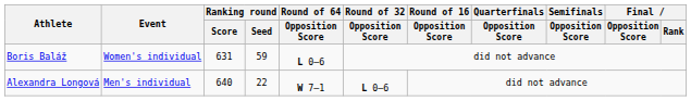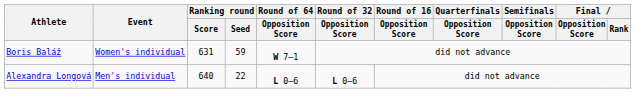 <table class="wikitable" style="font-size:90%">
 <tr>
 <th rowspan=2>Athlete</th>
 <th rowspan=2>Event</th>
 <th colspan="2">Ranking round</th>
 <th>Round of 64</th>
 <th>Round of 32</th>
 <th>Round of 16</th>
 <th>Quarterfinals</th>
 <th>Semifinals</th>
 <th colspan="2">Final / </th>
 </tr>
 <tr style="font-size:95%">
 <th>Score</th>
 <th>Seed</th>
 <th>Opposition<br>Score</th>
 <th>Opposition<br>Score</th>
 <th>Opposition<br>Score</th>
 <th>Opposition<br>Score</th>
 <th>Opposition<br>Score</th>
 <th>Opposition<br>Score</th>
 <th>Rank</th>
 </tr>
 <tr align=center>
 <td align=left><a href='#'>Boris Baláž</a></td>
 <td align=left><a href='#'>Women's individual</a></td>
 <td>631</td>
 <td>59</td>
-<td><br><strong>L</strong> 0–6</td>
+<td><br><strong>W</strong> 7–1</td>
 <td colspan=6>did not advance</td>
 </tr>
 <tr align=center>
 <td align=left><a href='#'>Alexandra Longová</a></td>
 <td align=left><a href='#'>Men's individual</a></td>
 <td>640</td>
 <td>22</td>
-<td><br><strong>W</strong> 7–1</td>
+<td><br><strong>L</strong> 0–6</td>
 <td><br><strong>L</strong> 0–6</td>
 <td colspan=5>did not advance</td>
 </tr>
 </table>
